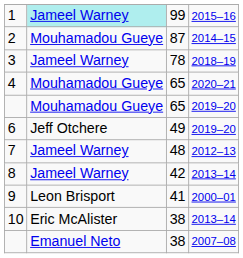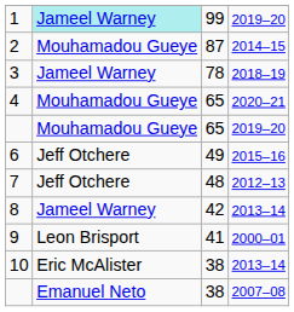 <table class="wikitable">
 <tr>
 </tr>
 <tr>
 <td>1</td>
 <td style="background: paleturquoise;"><a href='#'>Jameel Warney</a></td>
 <td>99</td>
-<td style="font-size:80%;"><a href='#'>2015–16</a></td>
+<td style="font-size:80%;"><a href='#'>2019–20</a></td>
 </tr>
 <tr>
 <td>2</td>
 <td><a href='#'>Mouhamadou Gueye</a></td>
 <td>87</td>
 <td style="font-size:80%;"><a href='#'>2014–15</a></td>
 </tr>
 <tr>
 <td>3</td>
 <td><a href='#'>Jameel Warney</a></td>
 <td>78</td>
 <td style="font-size:80%;"><a href='#'>2018–19</a></td>
 </tr>
 <tr>
 <td>4</td>
 <td><a href='#'>Mouhamadou Gueye</a></td>
 <td>65</td>
 <td style="font-size:80%;"><a href='#'>2020–21</a></td>
 </tr>
 <tr>
 <td></td>
 <td><a href='#'>Mouhamadou Gueye</a></td>
 <td>65</td>
 <td style="font-size:80%;"><a href='#'>2019–20</a></td>
 </tr>
 <tr>
 <td>6</td>
 <td>Jeff Otchere</td>
 <td>49</td>
-<td style="font-size:80%;"><a href='#'>2019–20</a></td>
+<td style="font-size:80%;"><a href='#'>2015–16</a></td>
 </tr>
 <tr>
 <td>7</td>
-<td><a href='#'>Jameel Warney</a></td>
+<td>Jeff Otchere</td>
 <td>48</td>
 <td style="font-size:80%;"><a href='#'>2012–13</a></td>
 </tr>
 <tr>
 <td>8</td>
 <td><a href='#'>Jameel Warney</a></td>
 <td>42</td>
 <td style="font-size:80%;"><a href='#'>2013–14</a></td>
 </tr>
 <tr>
 <td>9</td>
 <td>Leon Brisport</td>
 <td>41</td>
 <td style="font-size:80%;"><a href='#'>2000–01</a></td>
 </tr>
 <tr>
 <td>10</td>
 <td>Eric McAlister</td>
 <td>38</td>
 <td style="font-size:80%;"><a href='#'>2013–14</a></td>
 </tr>
 <tr>
 <td></td>
 <td><a href='#'>Emanuel Neto</a></td>
 <td>38</td>
 <td style="font-size:80%;"><a href='#'>2007–08</a></td>
 </tr>
 </table>
